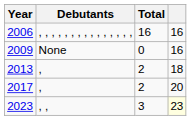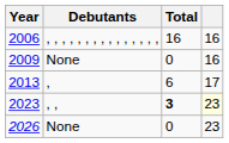 <table class="wikitable plainrowheaders" style="font-size: 90%">
 <tr>
 <th scope="col">Year</th>
 <th scope="col">Debutants</th>
 <th scope="col">Total</th>
 <th scope="col"></th>
 </tr>
 <tr>
 <td align=left><a href='#'>2006</a></td>
 <td>, , , , , , , , , , , , , , , </td>
 <td>16</td>
 <td>16</td>
 </tr>
 <tr>
 <td align=left><a href='#'>2009</a></td>
 <td>None</td>
 <td>0</td>
 <td>16</td>
 </tr>
 <tr>
 <td align=left><a href='#'>2013</a></td>
 <td>, </td>
-<td>2</td>
-<td>18</td>
-</tr>
-<tr>
-<td align=left><a href='#'>2017</a></td>
-<td>, </td>
-<td>2</td>
-<td>20</td>
+<td>6</td>
+<td>17</td>
 </tr>
 <tr>
 <td align=left><a href='#'>2023</a></td>
 <td>, , </td>
-<td>3</td>
+<td><strong>3</strong></td>
 <td style="background: lightyellow;">23</td>
 </tr>
+<tr>
+<td align=left><em><a href='#'>2026</a></em></td>
+<td>None</td>
+<td>0</td>
+<td>23</td>
+</tr>
 </table>
